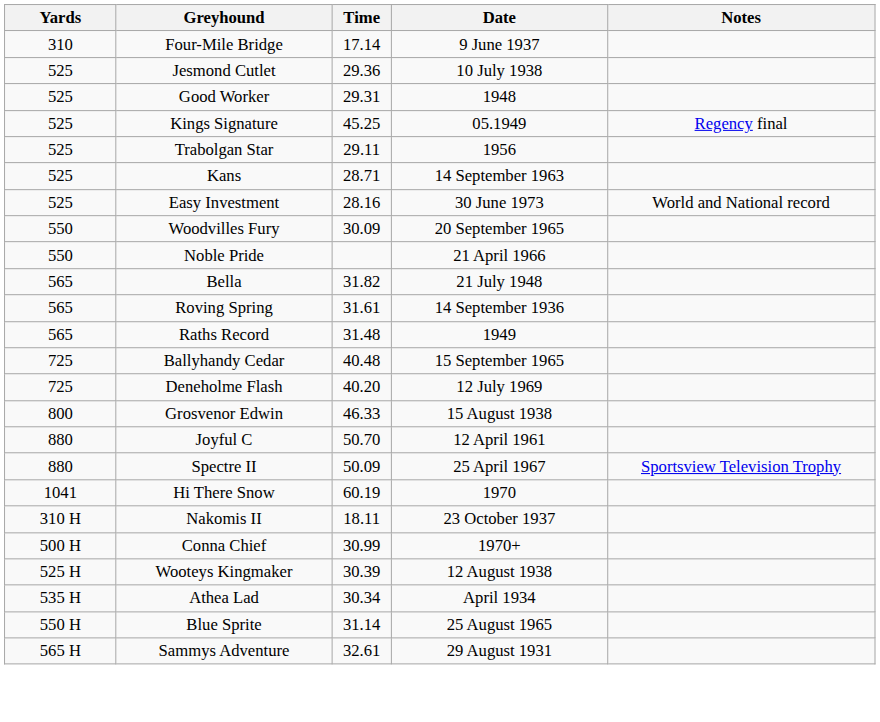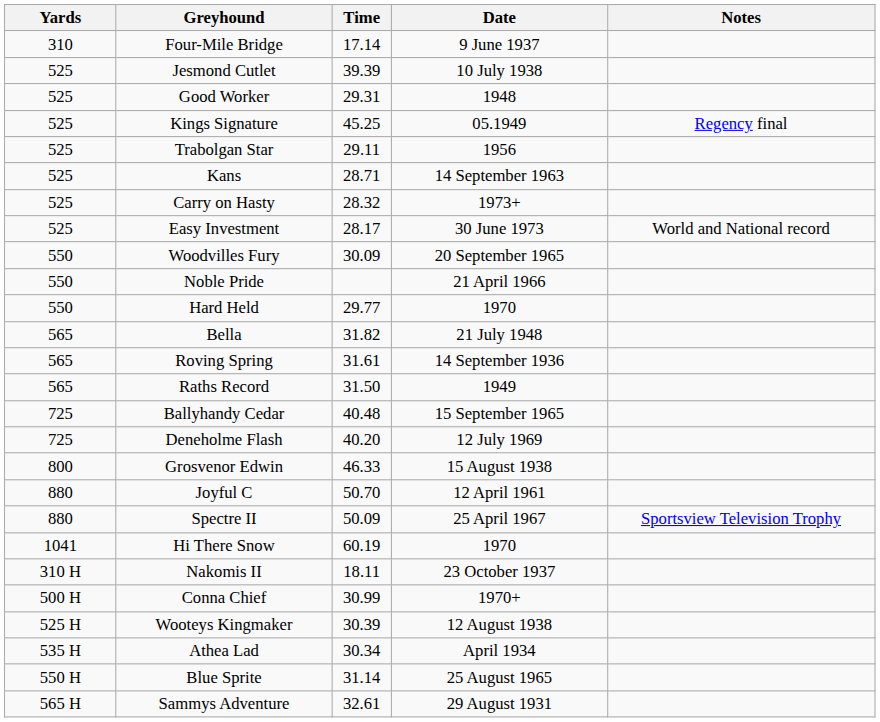 <table class="wikitable collapsible collapsed" style="font-size: 100%">
 <tr>
 <th width=100>Yards</th>
 <th width=200>Greyhound</th>
 <th width=50>Time</th>
 <th width=200>Date</th>
 <th width=250>Notes</th>
 </tr>
 <tr align=center>
 <td>310</td>
 <td>Four-Mile Bridge</td>
 <td>17.14</td>
 <td>9 June 1937</td>
 <td></td>
 </tr>
 <tr align=center>
 <td>525</td>
 <td>Jesmond Cutlet</td>
-<td>29.36</td>
+<td>39.39</td>
 <td>10 July 1938</td>
 <td></td>
 </tr>
 <tr align=center>
 <td>525</td>
 <td>Good Worker</td>
 <td>29.31</td>
 <td>1948</td>
 <td></td>
 </tr>
 <tr align=center>
 <td>525</td>
 <td>Kings Signature</td>
 <td>45.25</td>
 <td>05.1949</td>
 <td><a href='#'>Regency</a> final</td>
 </tr>
 <tr align=center>
 <td>525</td>
 <td>Trabolgan Star </td>
 <td>29.11</td>
 <td>1956</td>
 <td></td>
 </tr>
 <tr align=center>
 <td>525</td>
 <td>Kans</td>
 <td>28.71</td>
 <td>14 September 1963</td>
 <td></td>
 </tr>
 <tr align=center>
 <td>525</td>
+<td>Carry on Hasty</td>
+<td>28.32</td>
+<td>1973+</td>
+<td></td>
+</tr>
+<tr align=center>
+<td>525</td>
 <td>Easy Investment</td>
-<td>28.16</td>
+<td>28.17</td>
 <td>30 June 1973</td>
 <td>World and National record</td>
 </tr>
 <tr align=center>
 <td>550</td>
 <td>Woodvilles Fury</td>
 <td>30.09</td>
 <td>20 September 1965</td>
 <td></td>
 </tr>
 <tr align=center>
 <td>550</td>
 <td>Noble Pride</td>
 <td></td>
 <td>21 April 1966</td>
+<td></td>
+</tr>
+<tr align=center>
+<td>550</td>
+<td>Hard Held</td>
+<td>29.77</td>
+<td>1970</td>
 <td></td>
 </tr>
 <tr align=center>
 <td>565</td>
 <td>Bella</td>
 <td>31.82</td>
 <td>21 July 1948</td>
 <td></td>
 </tr>
 <tr align=center>
 <td>565</td>
 <td>Roving Spring</td>
 <td>31.61</td>
 <td>14 September 1936</td>
 <td></td>
 </tr>
 <tr align=center>
 <td>565</td>
 <td>Raths Record</td>
-<td>31.48</td>
+<td>31.50</td>
 <td>1949</td>
 <td></td>
 </tr>
 <tr align=center>
 <td>725</td>
 <td>Ballyhandy Cedar</td>
 <td>40.48</td>
 <td>15 September 1965</td>
 <td></td>
 </tr>
 <tr align=center>
 <td>725</td>
 <td>Deneholme Flash</td>
 <td>40.20</td>
 <td>12 July 1969</td>
 <td></td>
 </tr>
 <tr align=center>
 <td>800</td>
 <td>Grosvenor Edwin</td>
 <td>46.33</td>
 <td>15 August 1938</td>
 <td></td>
 </tr>
 <tr align=center>
 <td>880</td>
 <td>Joyful C</td>
 <td>50.70</td>
 <td>12 April 1961</td>
 <td></td>
 </tr>
 <tr align=center>
 <td>880</td>
 <td>Spectre II</td>
 <td>50.09</td>
 <td>25 April 1967</td>
 <td><a href='#'>Sportsview Television Trophy</a></td>
 </tr>
 <tr align=center>
 <td>1041</td>
 <td>Hi There Snow</td>
 <td>60.19</td>
 <td>1970</td>
 <td></td>
 </tr>
 <tr align=center>
 <td>310 H</td>
 <td>Nakomis II</td>
 <td>18.11</td>
 <td>23 October 1937</td>
 <td></td>
 </tr>
 <tr align=center>
 <td>500 H</td>
 <td>Conna Chief</td>
 <td>30.99</td>
 <td>1970+</td>
 <td></td>
 </tr>
 <tr align=center>
 <td>525 H</td>
 <td>Wooteys Kingmaker</td>
 <td>30.39</td>
 <td>12 August 1938</td>
 <td></td>
 </tr>
 <tr align=center>
 <td>535 H</td>
 <td>Athea Lad</td>
 <td>30.34</td>
 <td>April 1934</td>
 <td></td>
 </tr>
 <tr align=center>
 <td>550 H</td>
 <td>Blue Sprite</td>
 <td>31.14</td>
 <td>25 August 1965</td>
 <td></td>
 </tr>
 <tr align=center>
 <td>565 H</td>
 <td>Sammys Adventure</td>
 <td>32.61</td>
 <td>29 August 1931</td>
 <td></td>
 </tr>
 </table>
